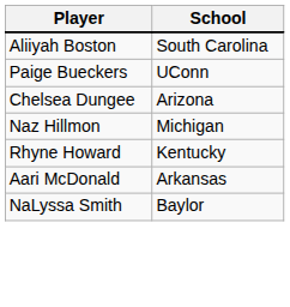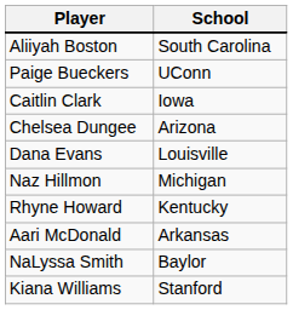 <table class="wikitable" style="width:30%;">
 <tr>
 <th>Player</th>
 <th>School</th>
 </tr>
 <tr>
 </tr>
 <tr style = "border-top:2px solid black;">
 <td>Aliiyah Boston</td>
 <td>South Carolina</td>
 </tr>
 <tr>
 <td>Paige Bueckers</td>
 <td>UConn</td>
 </tr>
 <tr>
+<td>Caitlin Clark</td>
+<td>Iowa</td>
+</tr>
+<tr>
 <td>Chelsea Dungee</td>
 <td>Arizona</td>
+</tr>
+<tr>
+<td>Dana Evans</td>
+<td>Louisville</td>
 </tr>
 <tr>
 <td>Naz Hillmon</td>
 <td>Michigan</td>
 </tr>
 <tr>
 <td>Rhyne Howard</td>
 <td>Kentucky</td>
 </tr>
 <tr>
 <td>Aari McDonald</td>
 <td>Arkansas</td>
 </tr>
 <tr>
 <td>NaLyssa Smith</td>
 <td>Baylor</td>
 </tr>
+<tr>
+<td>Kiana Williams</td>
+<td>Stanford</td>
+</tr>
 </table>
